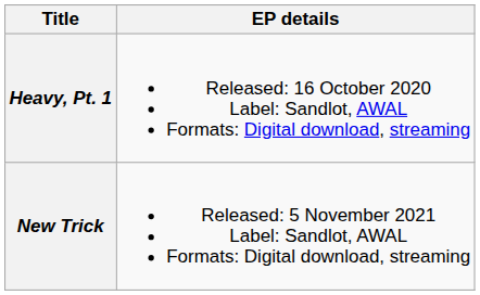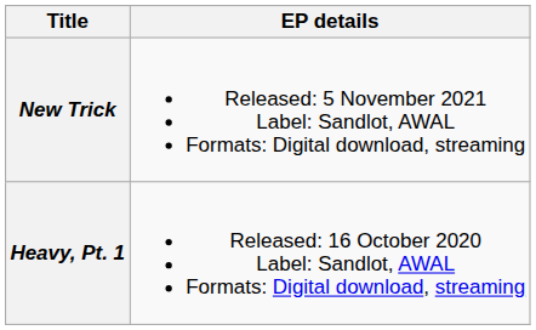 <table class="wikitable plainrowheaders" style="text-align:center;">
 <tr>
 <th scope="col">Title</th>
 <th scope="col">EP details</th>
 </tr>
 <tr>
+<th scope="row"><em>New Trick</em></th>
+<td><br><ul><li>Released: 5 November 2021</li><li>Label: Sandlot, AWAL</li><li>Formats: Digital download, streaming</li></ul></td>
+</tr>
+<tr>
 <th scope="row"><em>Heavy, Pt. 1</em></th>
 <td><br><ul><li>Released: 16 October 2020</li><li>Label: Sandlot, <a href='#'>AWAL</a></li><li>Formats: <a href='#'>Digital download</a>, <a href='#'>streaming</a></li></ul></td>
 </tr>
-<tr>
-<th scope="row"><em>New Trick</em></th>
-<td><br><ul><li>Released: 5 November 2021</li><li>Label: Sandlot, AWAL</li><li>Formats: Digital download, streaming</li></ul></td>
-</tr>
 </table>
